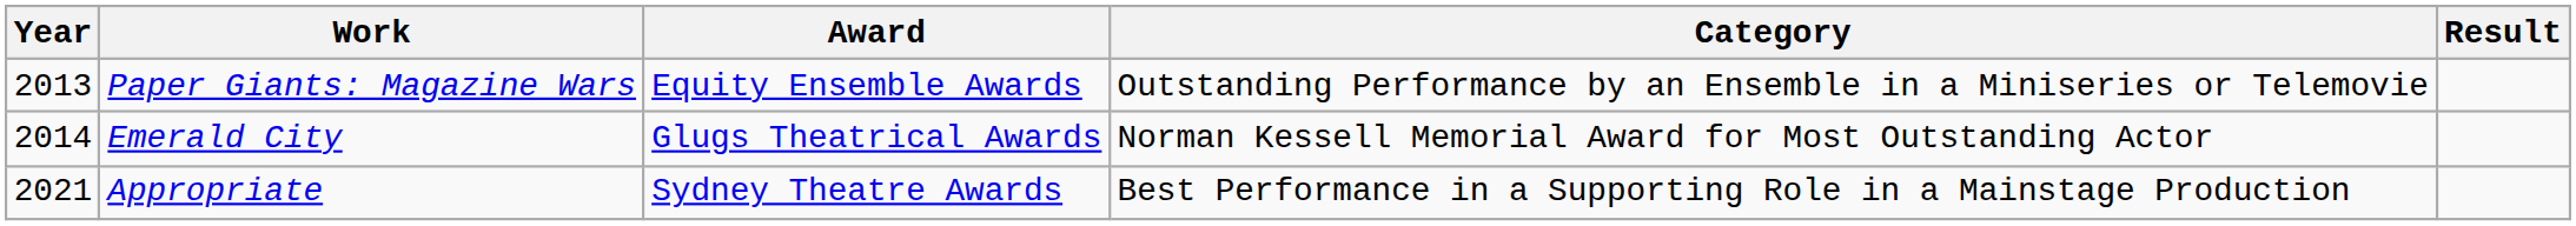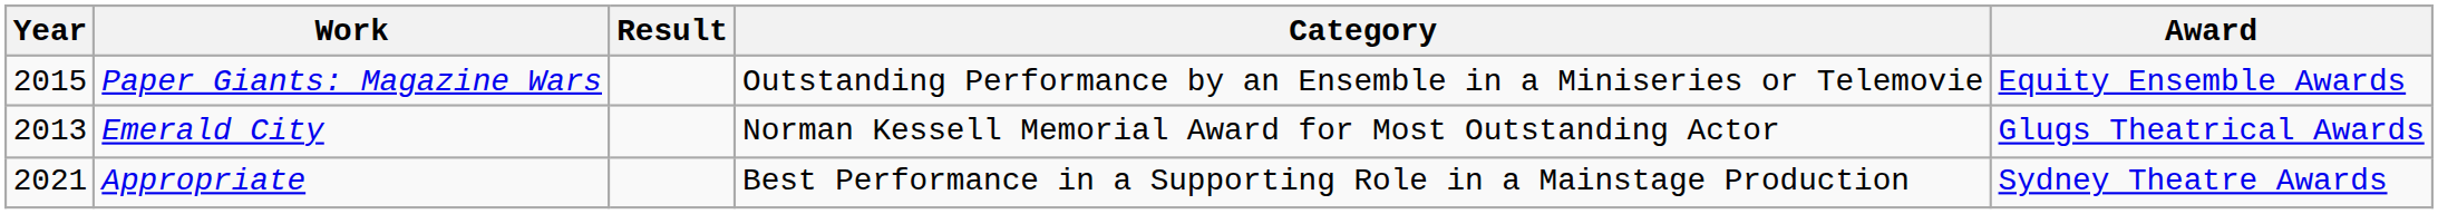 <table class=wikitable>
 <tr>
 <th>Year</th>
 <th>Work</th>
+<th>Result</th>
+<th>Category</th>
 <th>Award</th>
-<th>Category</th>
-<th>Result</th>
+</tr>
+<tr>
+<td>2015</td>
+<td><em><a href='#'>Paper Giants: Magazine Wars</a></em></td>
+<td></td>
+<td>Outstanding Performance by an Ensemble in a Miniseries or Telemovie</td>
+<td><a href='#'>Equity Ensemble Awards</a></td>
 </tr>
 <tr>
 <td>2013</td>
-<td><em><a href='#'>Paper Giants: Magazine Wars</a></em></td>
-<td><a href='#'>Equity Ensemble Awards</a></td>
-<td>Outstanding Performance by an Ensemble in a Miniseries or Telemovie</td>
+<td><em><a href='#'>Emerald City</a></em></td>
 <td></td>
-</tr>
-<tr>
-<td>2014</td>
-<td><em><a href='#'>Emerald City</a></em></td>
+<td>Norman Kessell Memorial Award for Most Outstanding Actor</td>
 <td><a href='#'>Glugs Theatrical Awards</a></td>
-<td>Norman Kessell Memorial Award for Most Outstanding Actor</td>
-<td></td>
 </tr>
 <tr>
 <td>2021</td>
 <td><em><a href='#'>Appropriate</a></em></td>
+<td></td>
+<td>Best Performance in a Supporting Role in a Mainstage Production</td>
 <td><a href='#'>Sydney Theatre Awards</a></td>
-<td>Best Performance in a Supporting Role in a Mainstage Production</td>
-<td></td>
 </tr>
 </table>
